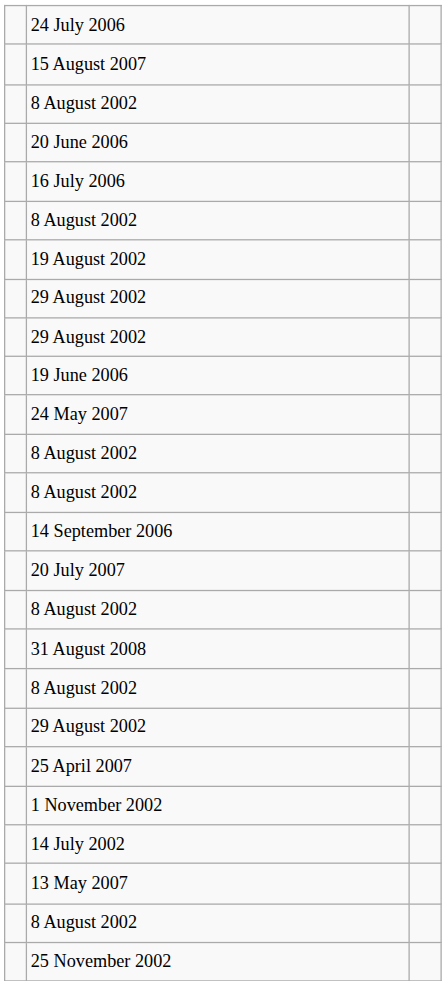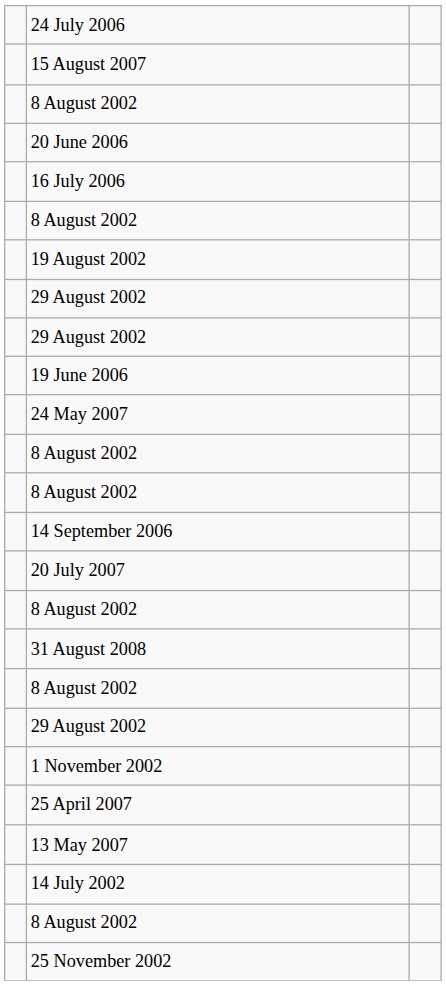 <table class="wikitable" style="font-size: 89%; float: left; width: 24em; margin-right: 1em; line-height: 1.65em">
 <tr>
 <td></td>
 <td>24 July 2006</td>
 <td><small></small></td>
 </tr>
 <tr>
 <td></td>
 <td>15 August 2007</td>
 <td><small></small> </td>
 </tr>
 <tr>
 <td></td>
 <td>8 August 2002</td>
 <td><small></small></td>
 </tr>
 <tr>
 <td></td>
 <td>20 June 2006</td>
 <td><small></small></td>
 </tr>
 <tr>
 <td></td>
 <td>16 July 2006</td>
 <td><small></small> </td>
 </tr>
 <tr>
 <td></td>
 <td>8 August 2002</td>
 <td><small></small></td>
 </tr>
 <tr>
 <td></td>
 <td>19 August 2002</td>
 <td><small></small></td>
 </tr>
 <tr>
 <td></td>
 <td>29 August 2002</td>
 <td><small></small></td>
 </tr>
 <tr>
 <td></td>
 <td>29 August 2002</td>
 <td><small></small></td>
 </tr>
 <tr>
 <td></td>
 <td>19 June 2006</td>
 <td><small></small></td>
 </tr>
 <tr>
 <td></td>
 <td>24 May 2007</td>
 <td><small></small> </td>
 </tr>
 <tr>
 <td></td>
 <td>8 August 2002</td>
 <td><small></small></td>
 </tr>
 <tr>
 <td></td>
 <td>8 August 2002</td>
 <td><small></small></td>
 </tr>
 <tr>
 <td></td>
 <td>14 September 2006</td>
 <td><small></small></td>
 </tr>
 <tr>
 <td></td>
 <td>20 July 2007</td>
 <td><small></small> </td>
 </tr>
 <tr>
 <td></td>
 <td>8 August 2002</td>
 <td><small></small></td>
 </tr>
 <tr>
 <td></td>
 <td>31 August 2008</td>
 <td><small></small> </td>
 </tr>
 <tr>
 <td></td>
 <td>8 August 2002</td>
 <td><small></small></td>
 </tr>
 <tr>
 <td></td>
 <td>29 August 2002</td>
 <td><small></small></td>
 </tr>
 <tr>
 <td></td>
+<td>1 November 2002</td>
+<td><small></small></td>
+</tr>
+<tr>
+<td></td>
 <td>25 April 2007</td>
 <td><small></small> </td>
 </tr>
 <tr>
 <td></td>
-<td>1 November 2002</td>
-<td><small></small></td>
+<td>13 May 2007</td>
+<td><small></small> </td>
 </tr>
 <tr>
 <td></td>
 <td>14 July 2002</td>
 <td><small></small></td>
-</tr>
-<tr>
-<td></td>
-<td>13 May 2007</td>
-<td><small></small> </td>
 </tr>
 <tr>
 <td></td>
 <td>8 August 2002</td>
 <td><small></small></td>
 </tr>
 <tr>
 <td></td>
 <td>25 November 2002</td>
 <td><small></small></td>
 </tr>
 </table>
